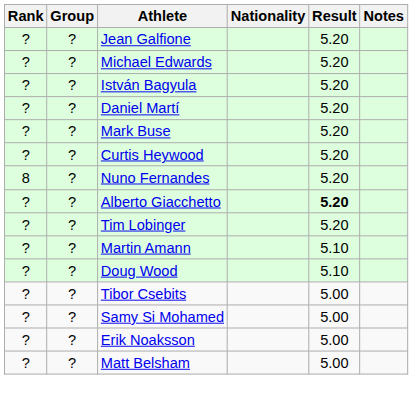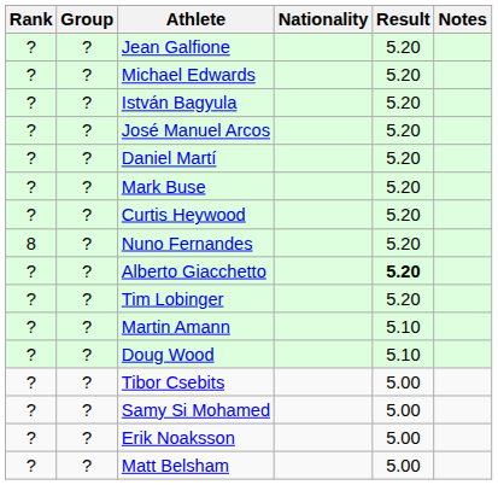 <table class="wikitable sortable" style="text-align:center;font-size:95%">
 <tr>
 <th>Rank</th>
 <th>Group</th>
 <th>Athlete</th>
 <th>Nationality</th>
 <th>Result</th>
 <th>Notes</th>
 </tr>
 <tr bgcolor=ddffdd>
 <td>?</td>
 <td>?</td>
 <td align=left><a href='#'>Jean Galfione</a></td>
 <td align=left></td>
 <td>5.20</td>
 <td></td>
 </tr>
 <tr bgcolor=ddffdd>
 <td>?</td>
 <td>?</td>
 <td align=left><a href='#'>Michael Edwards</a></td>
 <td align=left></td>
 <td>5.20</td>
 <td></td>
 </tr>
 <tr bgcolor=ddffdd>
 <td>?</td>
 <td>?</td>
 <td align=left><a href='#'>István Bagyula</a></td>
+<td align=left></td>
+<td>5.20</td>
+<td></td>
+</tr>
+<tr bgcolor=ddffdd>
+<td>?</td>
+<td>?</td>
+<td align=left><a href='#'>José Manuel Arcos</a></td>
 <td align=left></td>
 <td>5.20</td>
 <td></td>
 </tr>
 <tr bgcolor=ddffdd>
 <td>?</td>
 <td>?</td>
 <td align=left><a href='#'>Daniel Martí</a></td>
 <td align=left></td>
 <td>5.20</td>
 <td></td>
 </tr>
 <tr bgcolor=ddffdd>
 <td>?</td>
 <td>?</td>
 <td align=left><a href='#'>Mark Buse</a></td>
 <td align=left></td>
 <td>5.20</td>
 <td></td>
 </tr>
 <tr bgcolor=ddffdd>
 <td>?</td>
 <td>?</td>
 <td align=left><a href='#'>Curtis Heywood</a></td>
 <td align=left></td>
 <td>5.20</td>
 <td></td>
 </tr>
 <tr bgcolor=ddffdd>
 <td>8</td>
 <td>?</td>
 <td align=left><a href='#'>Nuno Fernandes</a></td>
 <td align=left></td>
 <td>5.20</td>
 <td></td>
 </tr>
 <tr bgcolor=ddffdd>
 <td>?</td>
 <td>?</td>
 <td align=left><a href='#'>Alberto Giacchetto</a></td>
 <td align=left></td>
 <td><strong>5.20</strong></td>
 <td></td>
 </tr>
 <tr bgcolor=ddffdd>
 <td>?</td>
 <td>?</td>
 <td align=left><a href='#'>Tim Lobinger</a></td>
 <td align=left></td>
 <td>5.20</td>
 <td></td>
 </tr>
 <tr bgcolor=ddffdd>
 <td>?</td>
 <td>?</td>
 <td align=left><a href='#'>Martin Amann</a></td>
 <td align=left></td>
 <td>5.10</td>
 <td></td>
 </tr>
 <tr bgcolor=ddffdd>
 <td>?</td>
 <td>?</td>
 <td align=left><a href='#'>Doug Wood</a></td>
 <td align=left></td>
 <td>5.10</td>
 <td></td>
 </tr>
 <tr>
 <td>?</td>
 <td>?</td>
 <td align=left><a href='#'>Tibor Csebits</a></td>
 <td align=left></td>
 <td>5.00</td>
 <td></td>
 </tr>
 <tr>
 <td>?</td>
 <td>?</td>
 <td align=left><a href='#'>Samy Si Mohamed</a></td>
 <td align=left></td>
 <td>5.00</td>
 <td></td>
 </tr>
 <tr>
 <td>?</td>
 <td>?</td>
 <td align=left><a href='#'>Erik Noaksson</a></td>
 <td align=left></td>
 <td>5.00</td>
 <td></td>
 </tr>
 <tr>
 <td>?</td>
 <td>?</td>
 <td align=left><a href='#'>Matt Belsham</a></td>
 <td align=left></td>
 <td>5.00</td>
 <td></td>
 </tr>
 </table>
